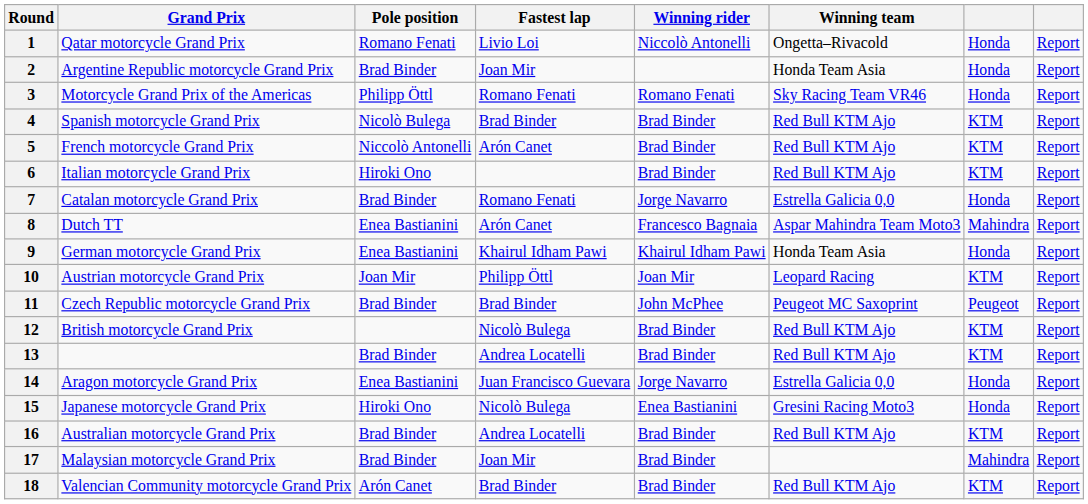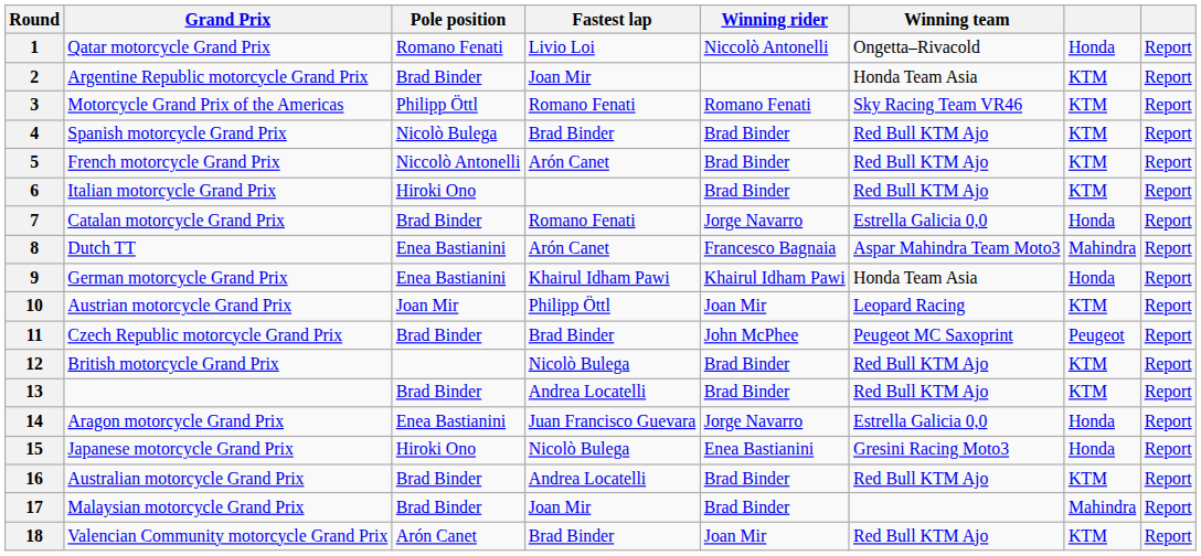 <table class="wikitable sortable" style="font-size: 85%">
 <tr>
 <th>Round</th>
 <th><a href='#'>Grand Prix</a></th>
 <th>Pole position</th>
 <th>Fastest lap</th>
 <th><a href='#'>Winning rider</a></th>
 <th>Winning team</th>
 <th></th>
 <th class="unsortable"></th>
 </tr>
 <tr>
 <th>1</th>
 <td> <a href='#'>Qatar motorcycle Grand Prix</a></td>
 <td> <a href='#'>Romano Fenati</a></td>
 <td> <a href='#'>Livio Loi</a></td>
 <td> <a href='#'>Niccolò Antonelli</a></td>
 <td> Ongetta–Rivacold</td>
 <td> <a href='#'>Honda</a></td>
 <td><a href='#'>Report</a></td>
 </tr>
 <tr>
 <th>2</th>
 <td> <a href='#'>Argentine Republic motorcycle Grand Prix</a></td>
 <td> <a href='#'>Brad Binder</a></td>
 <td> <a href='#'>Joan Mir</a></td>
 <td></td>
 <td> Honda Team Asia</td>
-<td> <a href='#'>Honda</a></td>
+<td> <a href='#'>KTM</a></td>
 <td><a href='#'>Report</a></td>
 </tr>
 <tr>
 <th>3</th>
 <td> <a href='#'>Motorcycle Grand Prix of the Americas</a></td>
 <td> <a href='#'>Philipp Öttl</a></td>
 <td> <a href='#'>Romano Fenati</a></td>
 <td> <a href='#'>Romano Fenati</a></td>
 <td> <a href='#'>Sky Racing Team VR46</a></td>
-<td> <a href='#'>Honda</a></td>
+<td> <a href='#'>KTM</a></td>
 <td><a href='#'>Report</a></td>
 </tr>
 <tr>
 <th>4</th>
 <td> <a href='#'>Spanish motorcycle Grand Prix</a></td>
 <td> <a href='#'>Nicolò Bulega</a></td>
 <td> <a href='#'>Brad Binder</a></td>
 <td> <a href='#'>Brad Binder</a></td>
 <td> <a href='#'>Red Bull KTM Ajo</a></td>
 <td> <a href='#'>KTM</a></td>
 <td><a href='#'>Report</a></td>
 </tr>
 <tr>
 <th>5</th>
 <td> <a href='#'>French motorcycle Grand Prix</a></td>
 <td> <a href='#'>Niccolò Antonelli</a></td>
 <td> <a href='#'>Arón Canet</a></td>
 <td> <a href='#'>Brad Binder</a></td>
 <td> <a href='#'>Red Bull KTM Ajo</a></td>
 <td> <a href='#'>KTM</a></td>
 <td><a href='#'>Report</a></td>
 </tr>
 <tr>
 <th>6</th>
 <td> <a href='#'>Italian motorcycle Grand Prix</a></td>
 <td> <a href='#'>Hiroki Ono</a></td>
 <td></td>
 <td> <a href='#'>Brad Binder</a></td>
 <td> <a href='#'>Red Bull KTM Ajo</a></td>
 <td> <a href='#'>KTM</a></td>
 <td><a href='#'>Report</a></td>
 </tr>
 <tr>
 <th>7</th>
 <td> <a href='#'>Catalan motorcycle Grand Prix</a></td>
 <td> <a href='#'>Brad Binder</a></td>
 <td> <a href='#'>Romano Fenati</a></td>
 <td> <a href='#'>Jorge Navarro</a></td>
 <td> <a href='#'>Estrella Galicia 0,0</a></td>
 <td> <a href='#'>Honda</a></td>
 <td><a href='#'>Report</a></td>
 </tr>
 <tr>
 <th>8</th>
 <td> <a href='#'>Dutch TT</a></td>
 <td> <a href='#'>Enea Bastianini</a></td>
 <td> <a href='#'>Arón Canet</a></td>
 <td> <a href='#'>Francesco Bagnaia</a></td>
 <td> <a href='#'>Aspar Mahindra Team Moto3</a></td>
 <td> <a href='#'>Mahindra</a></td>
 <td><a href='#'>Report</a></td>
 </tr>
 <tr>
 <th>9</th>
 <td> <a href='#'>German motorcycle Grand Prix</a></td>
 <td> <a href='#'>Enea Bastianini</a></td>
 <td> <a href='#'>Khairul Idham Pawi</a></td>
 <td> <a href='#'>Khairul Idham Pawi</a></td>
 <td> Honda Team Asia</td>
 <td> <a href='#'>Honda</a></td>
 <td><a href='#'>Report</a></td>
 </tr>
 <tr>
 <th>10</th>
 <td> <a href='#'>Austrian motorcycle Grand Prix</a></td>
 <td> <a href='#'>Joan Mir</a></td>
 <td> <a href='#'>Philipp Öttl</a></td>
 <td> <a href='#'>Joan Mir</a></td>
 <td> <a href='#'>Leopard Racing</a></td>
 <td> <a href='#'>KTM</a></td>
 <td><a href='#'>Report</a></td>
 </tr>
 <tr>
 <th>11</th>
 <td> <a href='#'>Czech Republic motorcycle Grand Prix</a></td>
 <td> <a href='#'>Brad Binder</a></td>
 <td> <a href='#'>Brad Binder</a></td>
 <td> <a href='#'>John McPhee</a></td>
 <td> <a href='#'>Peugeot MC Saxoprint</a></td>
 <td> <a href='#'>Peugeot</a></td>
 <td><a href='#'>Report</a></td>
 </tr>
 <tr>
 <th>12</th>
 <td> <a href='#'>British motorcycle Grand Prix</a></td>
 <td></td>
 <td> <a href='#'>Nicolò Bulega</a></td>
 <td> <a href='#'>Brad Binder</a></td>
 <td> <a href='#'>Red Bull KTM Ajo</a></td>
 <td> <a href='#'>KTM</a></td>
 <td><a href='#'>Report</a></td>
 </tr>
 <tr>
 <th>13</th>
 <td></td>
 <td> <a href='#'>Brad Binder</a></td>
 <td> <a href='#'>Andrea Locatelli</a></td>
 <td> <a href='#'>Brad Binder</a></td>
 <td> <a href='#'>Red Bull KTM Ajo</a></td>
 <td> <a href='#'>KTM</a></td>
 <td><a href='#'>Report</a></td>
 </tr>
 <tr>
 <th>14</th>
 <td> <a href='#'>Aragon motorcycle Grand Prix</a></td>
 <td> <a href='#'>Enea Bastianini</a></td>
 <td> <a href='#'>Juan Francisco Guevara</a></td>
 <td> <a href='#'>Jorge Navarro</a></td>
 <td> <a href='#'>Estrella Galicia 0,0</a></td>
 <td> <a href='#'>Honda</a></td>
 <td><a href='#'>Report</a></td>
 </tr>
 <tr>
 <th>15</th>
 <td> <a href='#'>Japanese motorcycle Grand Prix</a></td>
 <td> <a href='#'>Hiroki Ono</a></td>
 <td> <a href='#'>Nicolò Bulega</a></td>
 <td> <a href='#'>Enea Bastianini</a></td>
 <td> <a href='#'>Gresini Racing Moto3</a></td>
 <td> <a href='#'>Honda</a></td>
 <td><a href='#'>Report</a></td>
 </tr>
 <tr>
 <th>16</th>
 <td> <a href='#'>Australian motorcycle Grand Prix</a></td>
 <td> <a href='#'>Brad Binder</a></td>
 <td> <a href='#'>Andrea Locatelli</a></td>
 <td> <a href='#'>Brad Binder</a></td>
 <td> <a href='#'>Red Bull KTM Ajo</a></td>
 <td> <a href='#'>KTM</a></td>
 <td><a href='#'>Report</a></td>
 </tr>
 <tr>
 <th>17</th>
 <td> <a href='#'>Malaysian motorcycle Grand Prix</a></td>
 <td> <a href='#'>Brad Binder</a></td>
 <td> <a href='#'>Joan Mir</a></td>
 <td> <a href='#'>Brad Binder</a></td>
 <td></td>
 <td> <a href='#'>Mahindra</a></td>
 <td><a href='#'>Report</a></td>
 </tr>
 <tr>
 <th>18</th>
 <td> <a href='#'>Valencian Community motorcycle Grand Prix</a></td>
 <td> <a href='#'>Arón Canet</a></td>
 <td> <a href='#'>Brad Binder</a></td>
-<td> <a href='#'>Brad Binder</a></td>
+<td> <a href='#'>Joan Mir</a></td>
 <td> <a href='#'>Red Bull KTM Ajo</a></td>
 <td> <a href='#'>KTM</a></td>
 <td><a href='#'>Report</a></td>
 </tr>
 </table>
